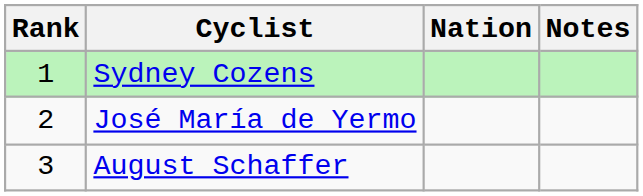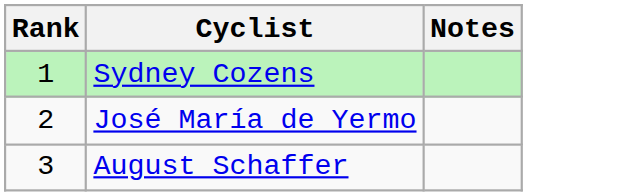 <table class="wikitable sortable" style="text-align:center;">
 <tr>
 <th>Rank</th>
 <th>Cyclist</th>
-<th>Nation</th>
 <th>Notes</th>
 </tr>
 <tr bgcolor=bbf3bb>
 <td>1</td>
 <td align=left><a href='#'>Sydney Cozens</a></td>
-<td align=left></td>
 <td></td>
 </tr>
 <tr>
 <td>2</td>
 <td align=left><a href='#'>José María de Yermo</a></td>
-<td align=left></td>
 <td></td>
 </tr>
 <tr>
 <td>3</td>
 <td align=left><a href='#'>August Schaffer</a></td>
-<td align=left></td>
 <td></td>
 </tr>
 </table>
